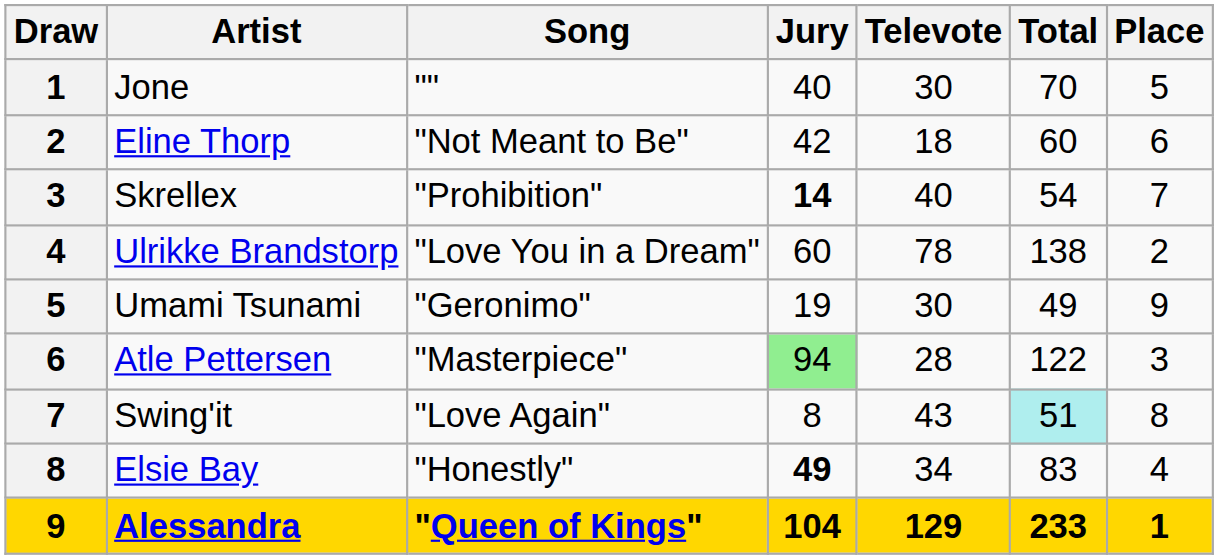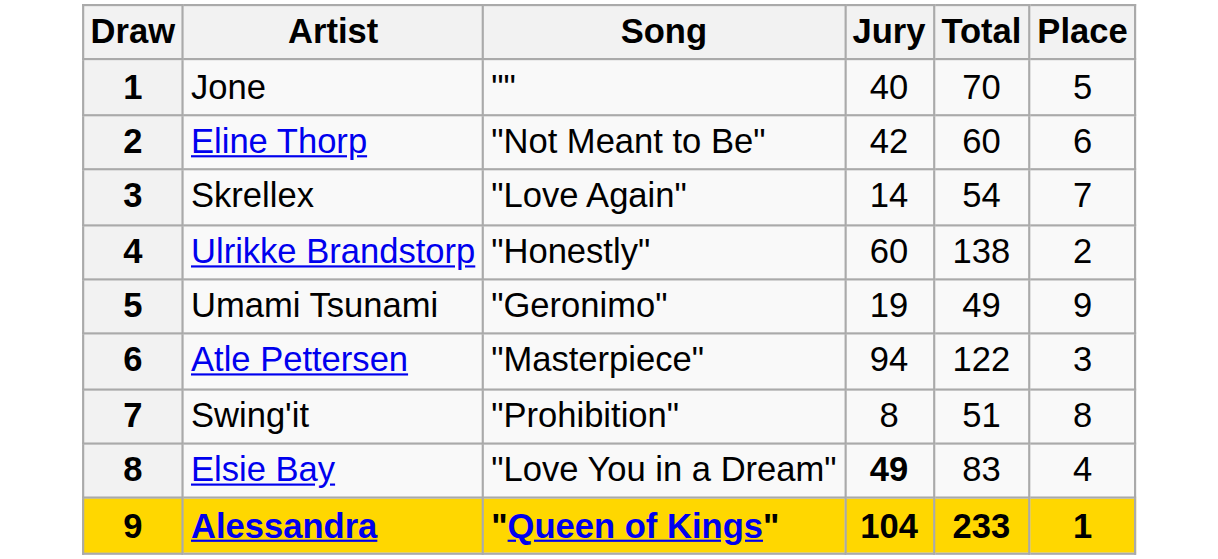 <table class="sortable wikitable plainrowheaders" style="margin: 1em auto 1em auto">
 <tr>
 <th scope="col">Draw</th>
 <th scope="col">Artist</th>
 <th scope="col">Song</th>
 <th scope="col">Jury</th>
-<th>Televote</th>
 <th scope="col">Total</th>
 <th scope="col">Place</th>
 </tr>
 <tr>
 <th scope="row" style="text-align:center;">1</th>
 <td>Jone</td>
 <td>""</td>
 <td align="center">40</td>
-<td align="center">30</td>
 <td align="center">70</td>
 <td align="center">5</td>
 </tr>
 <tr>
 <th scope="row" style="text-align:center;">2</th>
 <td><a href='#'>Eline Thorp</a></td>
 <td>"Not Meant to Be"</td>
 <td align="center">42</td>
-<td align="center">18</td>
 <td align="center">60</td>
 <td align="center">6</td>
 </tr>
 <tr>
 <th scope="row" style="text-align:center;">3</th>
 <td>Skrellex</td>
-<td>"Prohibition"</td>
-<td align="center"><strong>14</strong></td>
-<td align="center">40</td>
+<td>"Love Again"</td>
+<td align="center">14</td>
 <td align="center">54</td>
 <td align="center">7</td>
 </tr>
 <tr>
 <th scope="row" style="text-align:center;">4</th>
 <td><a href='#'>Ulrikke Brandstorp</a></td>
-<td>"Love You in a Dream"</td>
+<td>"Honestly"</td>
 <td align="center">60</td>
-<td align="center">78</td>
 <td align="center">138</td>
 <td align="center">2</td>
 </tr>
 <tr>
 <th scope="row" style="text-align:center;">5</th>
 <td>Umami Tsunami</td>
 <td>"Geronimo"</td>
 <td align="center">19</td>
-<td align="center">30</td>
 <td align="center">49</td>
 <td align="center">9</td>
 </tr>
 <tr>
 <th scope="row" style="text-align:center;">6</th>
 <td><a href='#'>Atle Pettersen</a></td>
 <td>"Masterpiece"</td>
-<td align="center" style="background: lightgreen;">94</td>
-<td align="center">28</td>
+<td align="center">94</td>
 <td align="center">122</td>
 <td align="center">3</td>
 </tr>
 <tr>
 <th scope="row" style="text-align:center;">7</th>
 <td>Swing'it</td>
-<td>"Love Again"</td>
+<td>"Prohibition"</td>
 <td align="center">8</td>
-<td align="center">43</td>
-<td align="center" style="background: paleturquoise;">51</td>
+<td align="center">51</td>
 <td align="center">8</td>
 </tr>
 <tr>
 <th scope="row" style="text-align:center;">8</th>
 <td><a href='#'>Elsie Bay</a></td>
-<td>"Honestly"</td>
+<td>"Love You in a Dream"</td>
 <td align="center"><strong>49</strong></td>
-<td align="center">34</td>
 <td align="center">83</td>
 <td align="center">4</td>
 </tr>
 <tr style="font-weight:bold; background:gold;">
 <th scope="row" style="text-align:center; font-weight:bold; background:gold;">9</th>
 <td><a href='#'>Alessandra</a></td>
 <td>"<a href='#'>Queen of Kings</a>"</td>
 <td align="center">104</td>
-<td align="center">129</td>
 <td align="center">233</td>
 <td align="center">1</td>
 </tr>
 </table>
